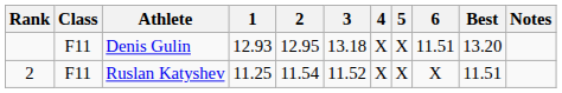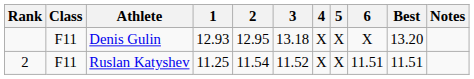 <table class="wikitable sortable" style="text-align:center">
 <tr>
 <th>Rank</th>
 <th>Class</th>
 <th>Athlete</th>
 <th>1</th>
 <th>2</th>
 <th>3</th>
 <th>4</th>
 <th>5</th>
 <th>6</th>
 <th>Best</th>
 <th>Notes</th>
 </tr>
 <tr>
 <td></td>
 <td>F11</td>
 <td style="text-align:left"><a href='#'>Denis Gulin</a><br></td>
 <td>12.93</td>
 <td>12.95</td>
 <td>13.18</td>
 <td>X</td>
 <td>X</td>
-<td>11.51</td>
+<td>X</td>
 <td>13.20</td>
 <td></td>
 </tr>
 <tr>
 <td>2</td>
 <td>F11</td>
 <td style="text-align:left"><a href='#'>Ruslan Katyshev</a><br></td>
 <td>11.25</td>
 <td>11.54</td>
 <td>11.52</td>
 <td>X</td>
 <td>X</td>
-<td>X</td>
+<td>11.51</td>
 <td>11.51</td>
 <td></td>
 </tr>
 </table>
